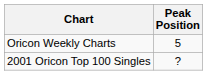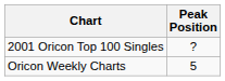 <table class="wikitable">
 <tr>
 <th>Chart</th>
 <th>Peak<br>Position</th>
 </tr>
 <tr>
+<td>2001 Oricon Top 100 Singles</td>
+<td align="center">?</td>
+</tr>
+<tr>
 <td>Oricon Weekly Charts</td>
 <td align="center">5</td>
 </tr>
-<tr>
-<td>2001 Oricon Top 100 Singles</td>
-<td align="center">?</td>
-</tr>
 </table>
